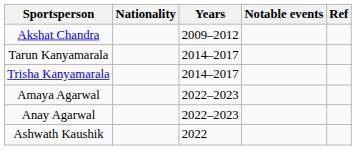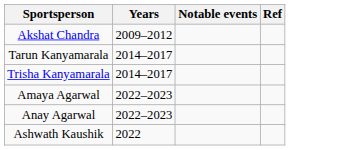 <table class="wikitable plainrowheaders sortable" style="text-align:center">
 <tr>
 <th>Sportsperson</th>
-<th>Nationality</th>
 <th>Years</th>
 <th>Notable events</th>
 <th>Ref</th>
 </tr>
 <tr>
 <td><a href='#'>Akshat Chandra</a></td>
-<td align=left></td>
 <td align=left>2009–2012</td>
 <td></td>
 <td></td>
 </tr>
 <tr>
 <td>Tarun Kanyamarala</td>
-<td align=left></td>
 <td align=left>2014–2017</td>
 <td></td>
 <td></td>
 </tr>
 <tr>
 <td><a href='#'>Trisha Kanyamarala</a></td>
-<td align=left></td>
 <td align=left>2014–2017</td>
 <td></td>
 <td></td>
 </tr>
 <tr>
 <td>Amaya Agarwal</td>
-<td align=left></td>
 <td align=left>2022–2023</td>
 <td></td>
 <td></td>
 </tr>
 <tr>
 <td>Anay Agarwal</td>
-<td align=left></td>
 <td align=left>2022–2023</td>
 <td></td>
 <td></td>
 </tr>
 <tr>
 <td>Ashwath Kaushik</td>
-<td align=left></td>
 <td align=left>2022</td>
 <td></td>
 <td></td>
 </tr>
 </table>
